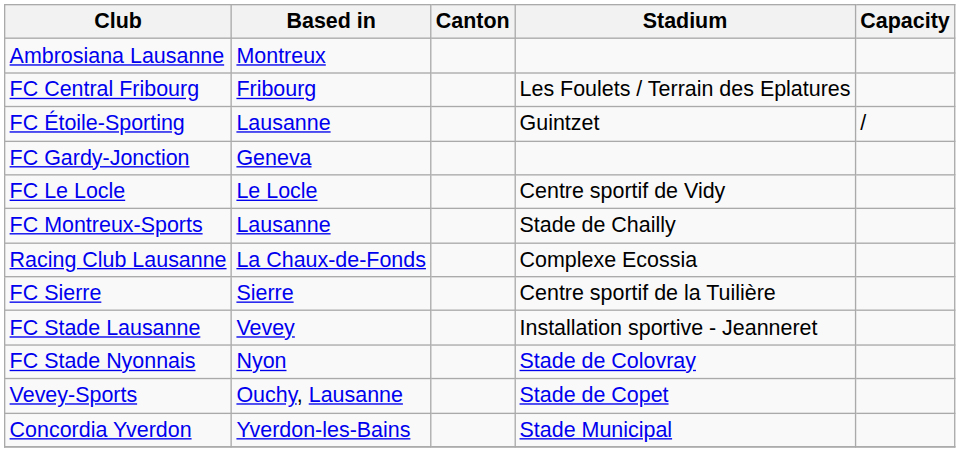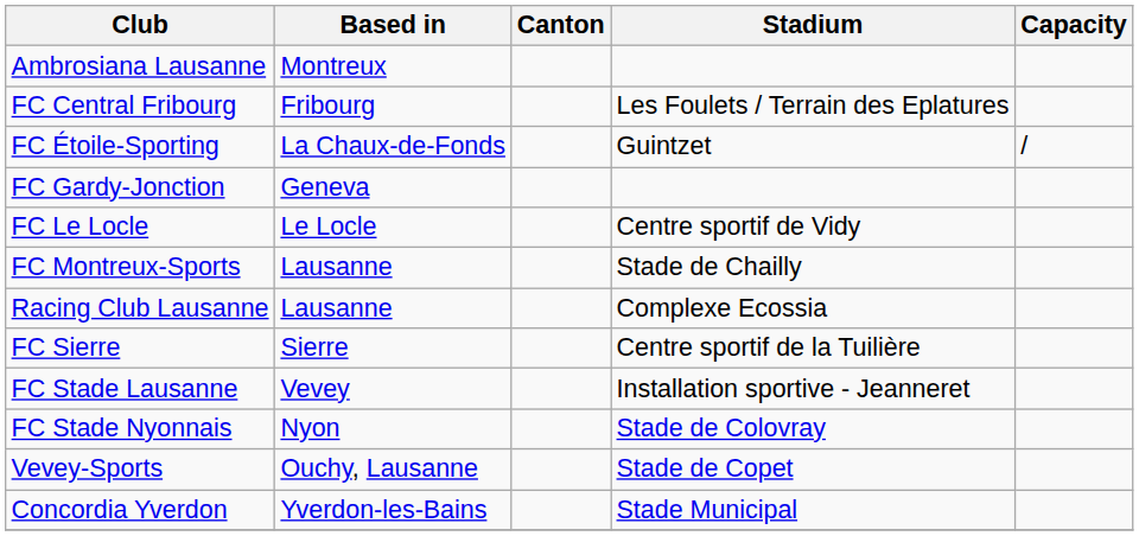 <table class="wikitable">
 <tr>
 <th>Club</th>
 <th>Based in</th>
 <th>Canton</th>
 <th>Stadium</th>
 <th>Capacity</th>
 </tr>
 <tr>
 <td><a href='#'>Ambrosiana Lausanne</a></td>
 <td><a href='#'>Montreux</a></td>
 <td></td>
 <td></td>
 <td></td>
 </tr>
 <tr>
 <td><a href='#'>FC Central Fribourg</a></td>
 <td><a href='#'>Fribourg</a></td>
 <td></td>
 <td>Les Foulets / Terrain des Eplatures</td>
 <td></td>
 </tr>
 <tr>
 <td><a href='#'>FC Étoile-Sporting</a></td>
-<td><a href='#'>Lausanne</a></td>
+<td><a href='#'>La Chaux-de-Fonds</a></td>
 <td></td>
 <td>Guintzet</td>
 <td> / </td>
 </tr>
 <tr>
 <td><a href='#'>FC Gardy-Jonction</a></td>
 <td><a href='#'>Geneva</a></td>
 <td></td>
 <td></td>
 <td></td>
 </tr>
 <tr>
 <td><a href='#'>FC Le Locle</a></td>
 <td><a href='#'>Le Locle</a></td>
 <td></td>
 <td>Centre sportif de Vidy</td>
 <td></td>
 </tr>
 <tr>
 <td><a href='#'>FC Montreux-Sports</a></td>
 <td><a href='#'>Lausanne</a></td>
 <td></td>
 <td>Stade de Chailly</td>
 <td></td>
 </tr>
 <tr>
 <td><a href='#'>Racing Club Lausanne</a></td>
-<td><a href='#'>La Chaux-de-Fonds</a></td>
+<td><a href='#'>Lausanne</a></td>
 <td></td>
 <td>Complexe Ecossia</td>
 <td></td>
 </tr>
 <tr>
 <td><a href='#'>FC Sierre</a></td>
 <td><a href='#'>Sierre</a></td>
 <td></td>
 <td>Centre sportif de la Tuilière</td>
 <td></td>
 </tr>
 <tr>
 <td><a href='#'>FC Stade Lausanne</a></td>
 <td><a href='#'>Vevey</a></td>
 <td></td>
 <td>Installation sportive - Jeanneret</td>
 <td></td>
 </tr>
 <tr>
 <td><a href='#'>FC Stade Nyonnais</a></td>
 <td><a href='#'>Nyon</a></td>
 <td></td>
 <td><a href='#'>Stade de Colovray</a></td>
 <td></td>
 </tr>
 <tr>
 <td><a href='#'>Vevey-Sports</a></td>
 <td><a href='#'>Ouchy</a>, <a href='#'>Lausanne</a></td>
 <td></td>
 <td><a href='#'>Stade de Copet</a></td>
 <td></td>
 </tr>
 <tr>
 <td><a href='#'>Concordia Yverdon</a></td>
 <td><a href='#'>Yverdon-les-Bains</a></td>
 <td></td>
 <td><a href='#'>Stade Municipal</a></td>
 <td></td>
 </tr>
 <tr>
 </tr>
 </table>
